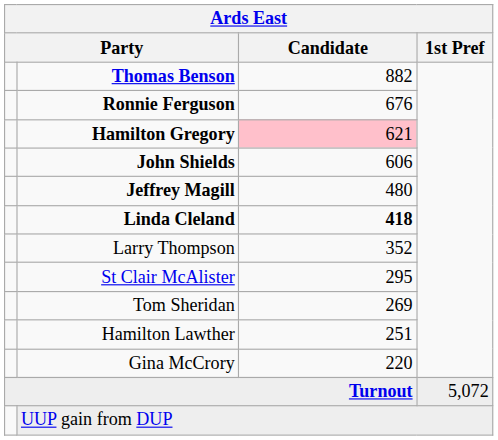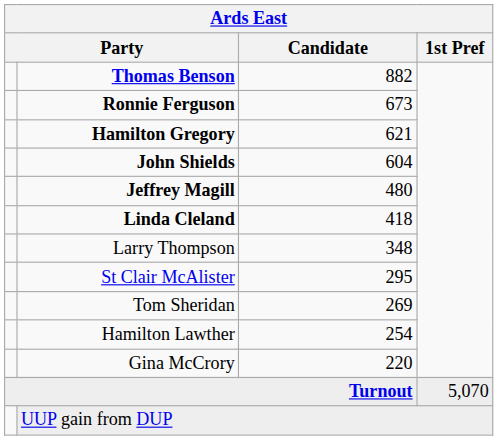 <table class="wikitable">
 <tr>
 <th colspan="4" align="center"><a href='#'>Ards East</a></th>
 </tr>
 <tr>
 <th colspan="2" align="center" width=200>Party</th>
 <th width=150>Candidate</th>
 <th width=60>1st Pref</th>
 </tr>
 <tr>
 <td></td>
 <td align="right"><strong><a href='#'>Thomas Benson</a></strong></td>
 <td align="right">882</td>
 </tr>
 <tr>
 <td></td>
 <td align="right"><strong>Ronnie Ferguson</strong></td>
-<td align="right">676</td>
+<td align="right">673</td>
 </tr>
 <tr>
 <td></td>
 <td align="right"><strong>Hamilton Gregory</strong></td>
-<td align="right" style="background: pink;">621</td>
+<td align="right">621</td>
 </tr>
 <tr>
 <td></td>
 <td align="right"><strong>John Shields</strong></td>
-<td align="right">606</td>
+<td align="right">604</td>
 </tr>
 <tr>
 <td></td>
 <td align="right"><strong>Jeffrey Magill</strong></td>
 <td align="right">480</td>
 </tr>
 <tr>
 <td></td>
 <td align="right"><strong>Linda Cleland</strong></td>
-<td align="right"><strong>418</strong></td>
+<td align="right">418</td>
 </tr>
 <tr>
 <td></td>
 <td align="right">Larry Thompson</td>
-<td align="right">352</td>
+<td align="right">348</td>
 </tr>
 <tr>
 <td></td>
 <td align="right"><a href='#'>St Clair McAlister</a></td>
 <td align="right">295</td>
 </tr>
 <tr>
 <td></td>
 <td align="right">Tom Sheridan</td>
 <td align="right">269</td>
 </tr>
 <tr>
 <td></td>
 <td align="right">Hamilton Lawther</td>
-<td align="right">251</td>
+<td align="right">254</td>
 </tr>
 <tr>
 <td></td>
 <td align="right">Gina McCrory</td>
 <td align="right">220</td>
 </tr>
 <tr bgcolor="EEEEEE">
 <td colspan=3 align="right"><strong><a href='#'>Turnout</a></strong></td>
-<td align="right">5,072</td>
+<td align="right">5,070</td>
 </tr>
 <tr>
 <td bgcolor=></td>
 <td colspan=3 bgcolor="EEEEEE"><a href='#'>UUP</a> gain from <a href='#'>DUP</a></td>
 </tr>
 </table>
